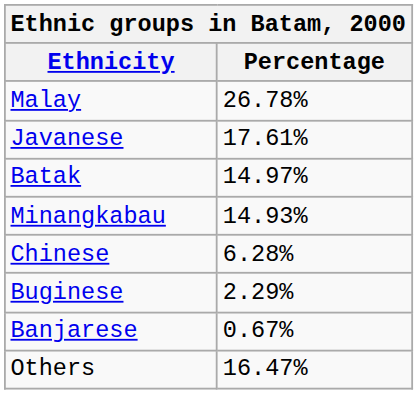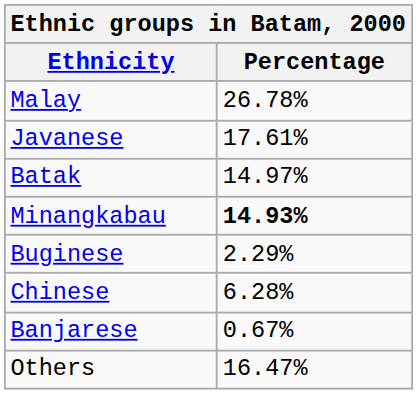 <table class="wikitable">
 <tr>
 <th style="text-align:center;" colspan=2>Ethnic groups in Batam, 2000</th>
 </tr>
 <tr>
 <th><a href='#'>Ethnicity</a></th>
 <th>Percentage</th>
 </tr>
 <tr>
 <td><a href='#'>Malay</a></td>
 <td>26.78%</td>
 </tr>
 <tr>
 <td><a href='#'>Javanese</a></td>
 <td>17.61%</td>
 </tr>
 <tr>
 <td><a href='#'>Batak</a></td>
 <td>14.97%</td>
 </tr>
 <tr>
 <td><a href='#'>Minangkabau</a></td>
-<td>14.93%</td>
+<td><strong>14.93%</strong></td>
+</tr>
+<tr>
+<td><a href='#'>Buginese</a></td>
+<td>2.29%</td>
 </tr>
 <tr>
 <td><a href='#'>Chinese</a></td>
 <td>6.28%</td>
-</tr>
-<tr>
-<td><a href='#'>Buginese</a></td>
-<td>2.29%</td>
 </tr>
 <tr>
 <td><a href='#'>Banjarese</a></td>
 <td>0.67%</td>
 </tr>
 <tr>
 <td>Others</td>
 <td>16.47%</td>
 </tr>
 </table>
